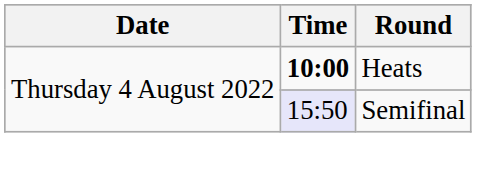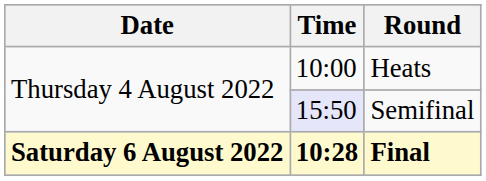 <table class="wikitable">
 <tr>
 <th>Date</th>
 <th>Time</th>
 <th>Round</th>
 </tr>
 <tr>
 <td rowspan=2>Thursday 4 August 2022</td>
-<td><strong>10:00</strong></td>
+<td>10:00</td>
 <td>Heats</td>
 </tr>
 <tr>
 <td style="background: lavender;">15:50</td>
 <td>Semifinal</td>
 </tr>
+<tr>
+<td style=background:lemonchiffon><strong>Saturday 6 August 2022</strong></td>
+<td style=background:lemonchiffon><strong>10:28</strong></td>
+<td style=background:lemonchiffon><strong>Final</strong></td>
+</tr>
 </table>
